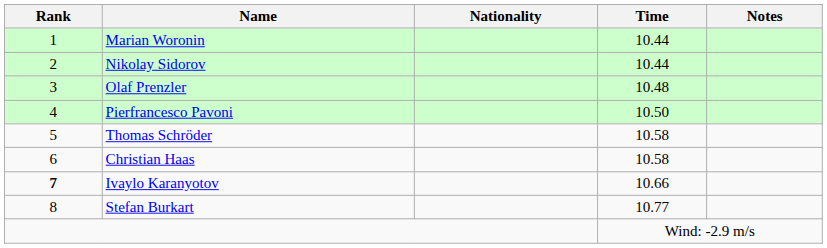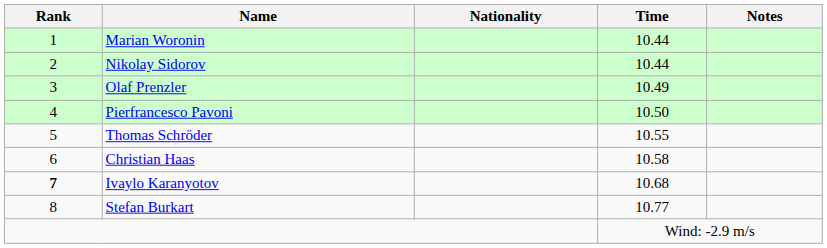 <table class="wikitable sortable" style="text-align:center;width: 55%">
 <tr>
 <th>Rank</th>
 <th>Name</th>
 <th>Nationality</th>
 <th>Time</th>
 <th>Notes</th>
 </tr>
 <tr bgcolor=ccffcc>
 <td>1</td>
 <td align=left><a href='#'>Marian Woronin</a></td>
 <td align=left></td>
 <td>10.44</td>
 <td></td>
 </tr>
 <tr bgcolor=ccffcc>
 <td>2</td>
 <td align=left><a href='#'>Nikolay Sidorov</a></td>
 <td align=left></td>
 <td>10.44</td>
 <td></td>
 </tr>
 <tr bgcolor=ccffcc>
 <td>3</td>
 <td align=left><a href='#'>Olaf Prenzler</a></td>
 <td align=left></td>
-<td>10.48</td>
+<td>10.49</td>
 <td></td>
 </tr>
 <tr bgcolor=ccffcc>
 <td>4</td>
 <td align=left><a href='#'>Pierfrancesco Pavoni</a></td>
 <td align=left></td>
 <td>10.50</td>
 <td></td>
 </tr>
 <tr>
 <td>5</td>
 <td align=left><a href='#'>Thomas Schröder</a></td>
 <td align=left></td>
-<td>10.58</td>
+<td>10.55</td>
 <td></td>
 </tr>
 <tr>
 <td>6</td>
 <td align=left><a href='#'>Christian Haas</a></td>
 <td align=left></td>
 <td>10.58</td>
 <td></td>
 </tr>
 <tr>
 <td><strong>7</strong></td>
 <td align=left><a href='#'>Ivaylo Karanyotov</a></td>
 <td align=left></td>
-<td>10.66</td>
+<td>10.68</td>
 <td></td>
 </tr>
 <tr>
 <td>8</td>
 <td align=left><a href='#'>Stefan Burkart</a></td>
 <td align=left></td>
 <td>10.77</td>
 <td></td>
 </tr>
 <tr>
 <td colspan="3"></td>
 <td colspan="2">Wind: -2.9 m/s</td>
 </tr>
 </table>
